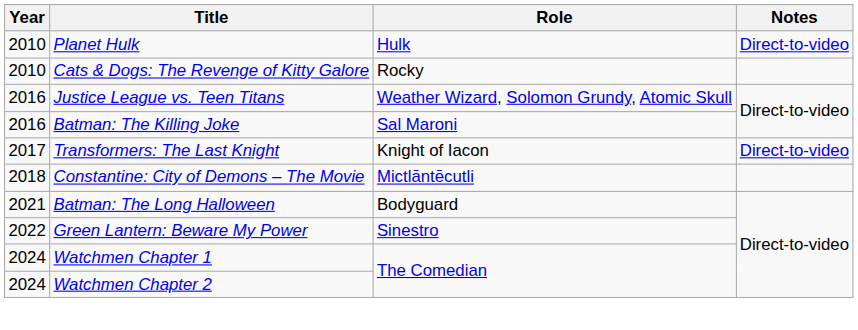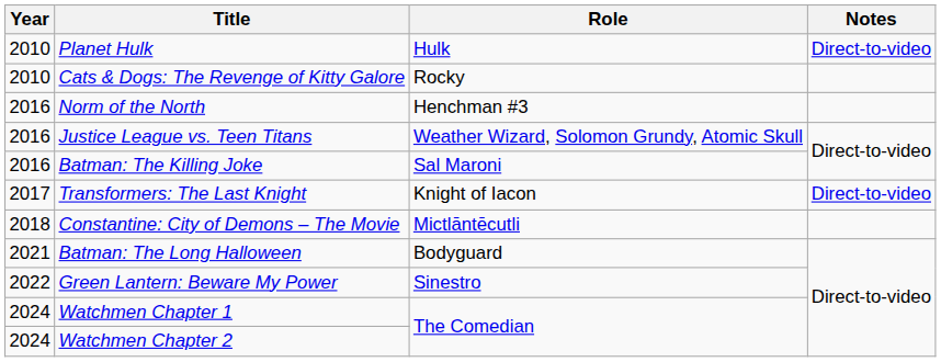 <table class="wikitable sortable">
 <tr>
 <th>Year</th>
 <th>Title</th>
 <th>Role</th>
 <th class="unsortable">Notes</th>
 </tr>
 <tr>
 <td>2010</td>
 <td><em><a href='#'>Planet Hulk</a></em></td>
 <td><a href='#'>Hulk</a></td>
 <td><a href='#'>Direct-to-video</a></td>
 </tr>
 <tr>
 <td>2010</td>
 <td><em><a href='#'>Cats & Dogs: The Revenge of Kitty Galore</a></em></td>
 <td>Rocky</td>
+<td></td>
+</tr>
+<tr>
+<td>2016</td>
+<td><em><a href='#'>Norm of the North</a></em></td>
+<td>Henchman #3</td>
 <td></td>
 </tr>
 <tr>
 <td>2016</td>
 <td><em><a href='#'>Justice League vs. Teen Titans</a></em></td>
 <td><a href='#'>Weather Wizard</a>, <a href='#'>Solomon Grundy</a>, <a href='#'>Atomic Skull</a></td>
 <td rowspan=2>Direct-to-video</td>
 </tr>
 <tr>
 <td>2016</td>
 <td><em><a href='#'>Batman: The Killing Joke</a></em></td>
 <td><a href='#'>Sal Maroni</a></td>
 </tr>
 <tr>
 <td>2017</td>
 <td><em><a href='#'>Transformers: The Last Knight</a></em></td>
 <td>Knight of Iacon</td>
 <td><a href='#'>Direct-to-video</a></td>
 </tr>
 <tr>
 <td>2018</td>
 <td><em><a href='#'>Constantine: City of Demons – The Movie</a></em></td>
 <td><a href='#'>Mictlāntēcutli</a></td>
 <td></td>
 </tr>
 <tr>
 <td>2021</td>
 <td><em><a href='#'>Batman: The Long Halloween</a></em></td>
 <td>Bodyguard</td>
 <td rowspan="4">Direct-to-video</td>
 </tr>
 <tr>
 <td>2022</td>
 <td><em><a href='#'>Green Lantern: Beware My Power</a></em></td>
 <td><a href='#'>Sinestro</a></td>
 </tr>
 <tr>
 <td>2024</td>
 <td><em><a href='#'>Watchmen Chapter 1</a></em></td>
 <td rowspan="2"><a href='#'>The Comedian</a></td>
 </tr>
 <tr>
 <td>2024</td>
 <td><em><a href='#'>Watchmen Chapter 2</a></em></td>
 </tr>
 </table>
